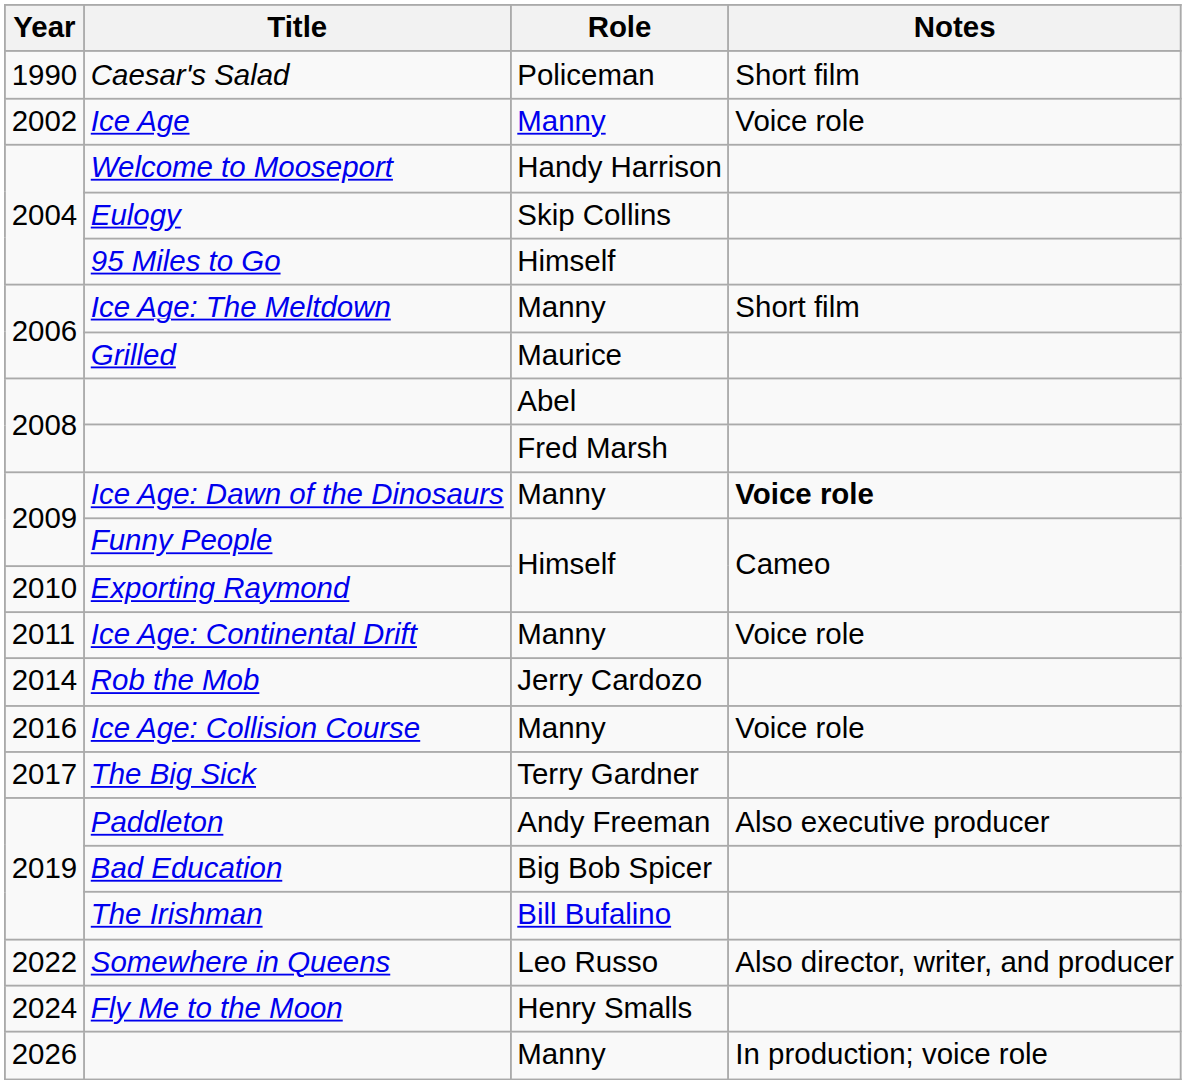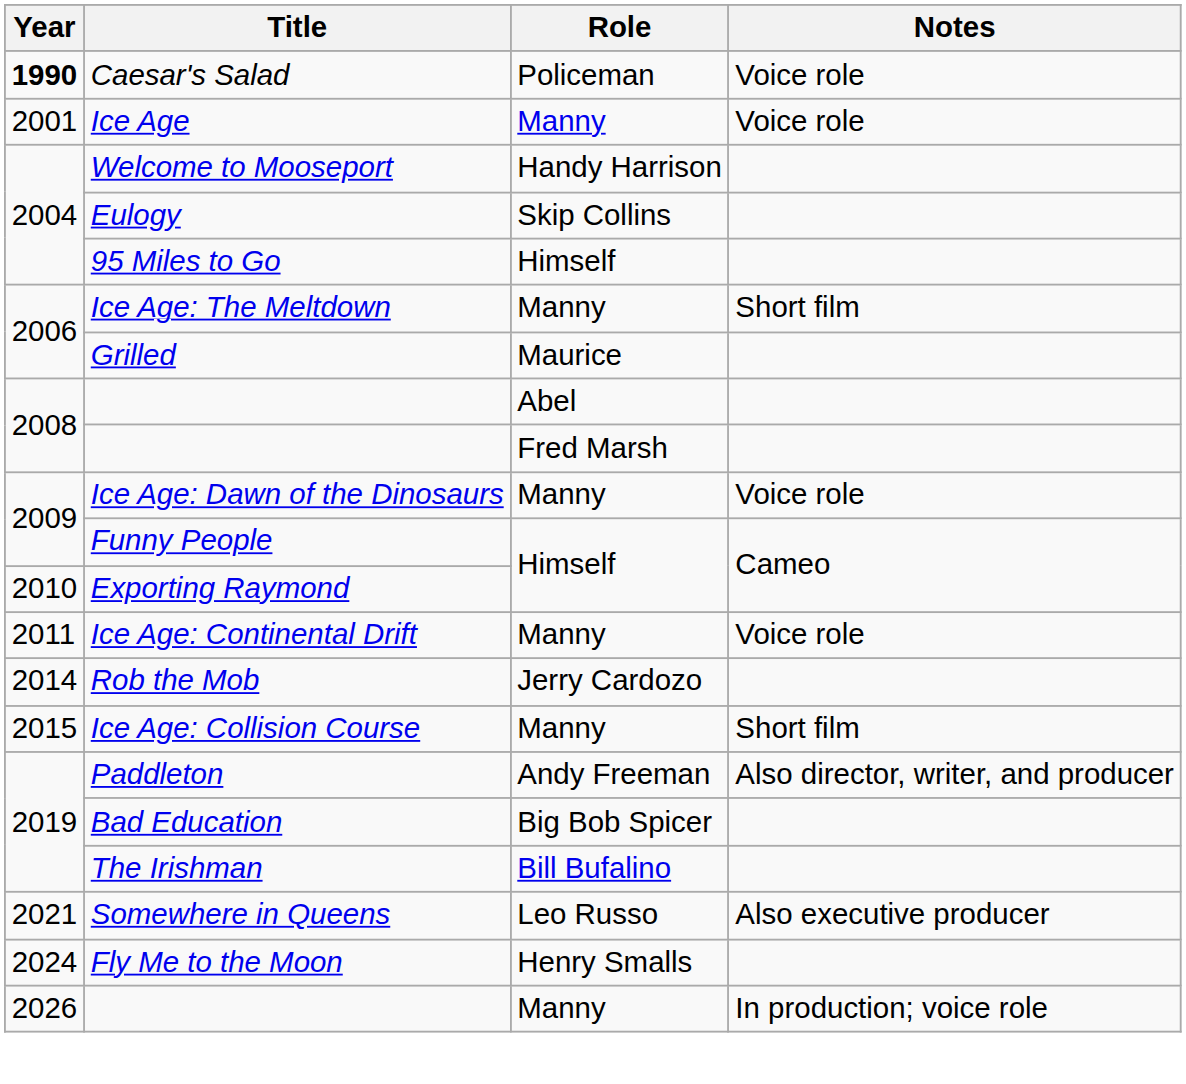 <table class="wikitable sortable plainrowheaders">
 <tr>
 <th scope="col">Year</th>
 <th scope="col">Title</th>
 <th scope="col">Role</th>
 <th scope="col" class="unsortable">Notes</th>
 </tr>
 <tr>
-<td>1990</td>
+<td><strong>1990</strong></td>
 <td><em>Caesar's Salad</em></td>
 <td>Policeman</td>
-<td>Short film</td>
+<td>Voice role</td>
 </tr>
 <tr>
-<td>2002</td>
+<td>2001</td>
 <td><em><a href='#'>Ice Age</a></em></td>
 <td><a href='#'>Manny</a></td>
 <td>Voice role</td>
 </tr>
 <tr>
 <td rowspan=3>2004</td>
 <td><em><a href='#'>Welcome to Mooseport</a></em></td>
 <td>Handy Harrison</td>
 <td></td>
 </tr>
 <tr>
 <td><em><a href='#'>Eulogy</a></em></td>
 <td>Skip Collins</td>
 <td></td>
 </tr>
 <tr>
 <td><em><a href='#'>95 Miles to Go</a></em></td>
 <td>Himself</td>
 <td></td>
 </tr>
 <tr>
 <td rowspan=2>2006</td>
 <td><em><a href='#'>Ice Age: The Meltdown</a></em></td>
 <td>Manny</td>
 <td>Short film</td>
 </tr>
 <tr>
 <td><em><a href='#'>Grilled</a></em></td>
 <td>Maurice</td>
 <td></td>
 </tr>
 <tr>
 <td rowspan=2>2008</td>
 <td><em></em></td>
 <td>Abel</td>
 <td></td>
 </tr>
 <tr>
 <td><em></em></td>
 <td>Fred Marsh</td>
 <td></td>
 </tr>
 <tr>
 <td rowspan=2>2009</td>
 <td><em><a href='#'>Ice Age: Dawn of the Dinosaurs</a></em></td>
 <td>Manny</td>
-<td><strong>Voice role</strong></td>
+<td>Voice role</td>
 </tr>
 <tr>
 <td><em><a href='#'>Funny People</a></em></td>
 <td rowspan="2">Himself</td>
 <td rowspan="2">Cameo</td>
 </tr>
 <tr>
 <td>2010</td>
 <td><em><a href='#'>Exporting Raymond</a></em></td>
 </tr>
 <tr>
 <td>2011</td>
 <td><em><a href='#'>Ice Age: Continental Drift</a></em></td>
 <td>Manny</td>
 <td>Voice role</td>
 </tr>
 <tr>
 <td>2014</td>
 <td><em><a href='#'>Rob the Mob</a></em></td>
 <td>Jerry Cardozo</td>
 <td></td>
 </tr>
 <tr>
-<td>2016</td>
+<td>2015</td>
 <td><em><a href='#'>Ice Age: Collision Course</a></em></td>
 <td>Manny</td>
-<td>Voice role</td>
-</tr>
-<tr>
-<td>2017</td>
-<td><em><a href='#'>The Big Sick</a></em></td>
-<td>Terry Gardner</td>
-<td></td>
+<td>Short film</td>
 </tr>
 <tr>
 <td rowspan=3>2019</td>
 <td><em><a href='#'>Paddleton</a></em></td>
 <td>Andy Freeman</td>
-<td>Also executive producer</td>
+<td>Also director, writer, and producer</td>
 </tr>
 <tr>
 <td><em><a href='#'>Bad Education</a></em></td>
 <td>Big Bob Spicer</td>
 <td></td>
 </tr>
 <tr>
 <td><em><a href='#'>The Irishman</a></em></td>
 <td><a href='#'>Bill Bufalino</a></td>
 <td></td>
 </tr>
 <tr>
-<td>2022</td>
+<td>2021</td>
 <td><em><a href='#'>Somewhere in Queens</a></em></td>
 <td>Leo Russo</td>
-<td>Also director, writer, and producer</td>
+<td>Also executive producer</td>
 </tr>
 <tr>
 <td>2024</td>
 <td><em><a href='#'>Fly Me to the Moon</a></em></td>
 <td>Henry Smalls</td>
 <td></td>
 </tr>
 <tr>
 <td>2026</td>
 <td></td>
 <td>Manny</td>
 <td>In production; voice role</td>
 </tr>
 </table>
